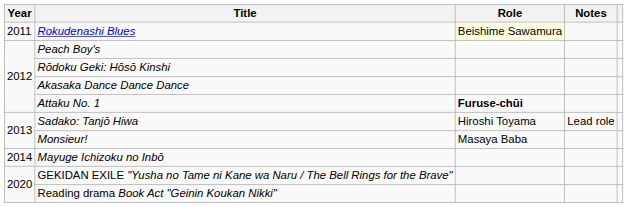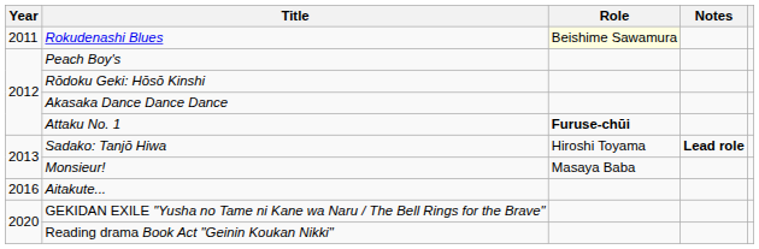 <table class="wikitable sortable">
 <tr>
 <th>Year</th>
 <th>Title</th>
 <th>Role</th>
 <th>Notes</th>
 <th></th>
 </tr>
 <tr>
 <td>2011</td>
 <td><em><a href='#'>Rokudenashi Blues</a></em></td>
 <td style="background: lightyellow;">Beishime Sawamura</td>
 <td></td>
 <td></td>
 </tr>
 <tr>
 <td rowspan="4">2012</td>
 <td><em>Peach Boy's</em></td>
 <td></td>
 <td></td>
 <td></td>
 </tr>
 <tr>
 <td><em>Rōdoku Geki: Hōsō Kinshi</em></td>
 <td></td>
 <td></td>
 <td></td>
 </tr>
 <tr>
 <td><em>Akasaka Dance Dance Dance</em></td>
 <td></td>
 <td></td>
 <td></td>
 </tr>
 <tr>
 <td><em>Attaku No. 1</em></td>
 <td><strong>Furuse-chūi</strong></td>
 <td></td>
 <td></td>
 </tr>
 <tr>
 <td rowspan="2">2013</td>
 <td><em>Sadako: Tanjō Hiwa</em></td>
 <td>Hiroshi Toyama</td>
-<td>Lead role</td>
+<td><strong>Lead role</strong></td>
 <td></td>
 </tr>
 <tr>
 <td><em>Monsieur!</em></td>
 <td>Masaya Baba</td>
 <td></td>
 <td></td>
 </tr>
 <tr>
-<td>2014</td>
-<td><em>Mayuge Ichizoku no Inbō</em></td>
+<td>2016</td>
+<td><em>Aitakute...</em></td>
 <td></td>
 <td></td>
 <td></td>
 </tr>
 <tr>
 <td rowspan="2">2020</td>
 <td>GEKIDAN EXILE <em>"Yusha no Tame ni Kane wa Naru / The Bell Rings for the Brave"</em></td>
 <td></td>
 <td></td>
 <td></td>
 </tr>
 <tr>
 <td>Reading drama <em>Book Act "Geinin Koukan Nikki"</em></td>
 <td></td>
 <td></td>
 <td></td>
 </tr>
 </table>
